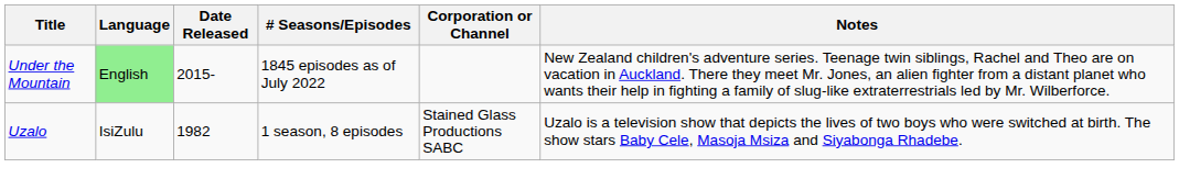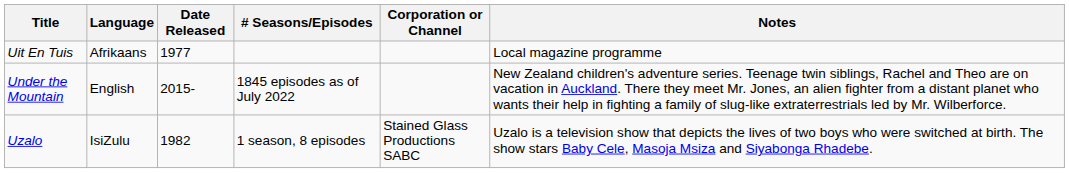 <table class="wikitable sortable">
 <tr>
 <th>Title</th>
 <th>Language</th>
 <th>Date Released</th>
 <th># Seasons/Episodes</th>
 <th>Corporation or Channel</th>
 <th>Notes</th>
 </tr>
 <tr>
+<td><em>Uit En Tuis</em></td>
+<td>Afrikaans</td>
+<td>1977</td>
+<td></td>
+<td></td>
+<td>Local magazine programme</td>
+</tr>
+<tr>
 <td><em><a href='#'>Under the Mountain</a></em></td>
-<td style="background: lightgreen;">English</td>
+<td>English</td>
 <td>2015-</td>
 <td>1845 episodes as of July 2022</td>
 <td></td>
 <td>New Zealand children's adventure series. Teenage twin siblings, Rachel and Theo are on vacation in <a href='#'>Auckland</a>. There they meet Mr. Jones, an alien fighter from a distant planet who wants their help in fighting a family of slug-like extraterrestrials led by Mr. Wilberforce.</td>
 </tr>
 <tr>
 <td><em><a href='#'>Uzalo</a></em></td>
 <td>IsiZulu</td>
 <td>1982</td>
 <td>1 season, 8 episodes</td>
 <td>Stained Glass Productions<br>SABC</td>
 <td>Uzalo is a television show that depicts the lives of two boys who were switched at birth. The show stars <a href='#'>Baby Cele</a>, <a href='#'>Masoja Msiza</a> and <a href='#'>Siyabonga Rhadebe</a>.</td>
 </tr>
 </table>
